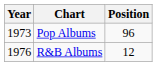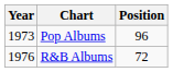 <table class="wikitable">
 <tr>
 <th>Year</th>
 <th>Chart</th>
 <th>Position</th>
 </tr>
 <tr>
 <td>1973</td>
 <td><a href='#'>Pop Albums</a></td>
 <td align="center">96</td>
 </tr>
 <tr>
 <td>1976</td>
 <td><a href='#'>R&B Albums</a></td>
-<td align="center">12</td>
+<td align="center">72</td>
 </tr>
 </table>
